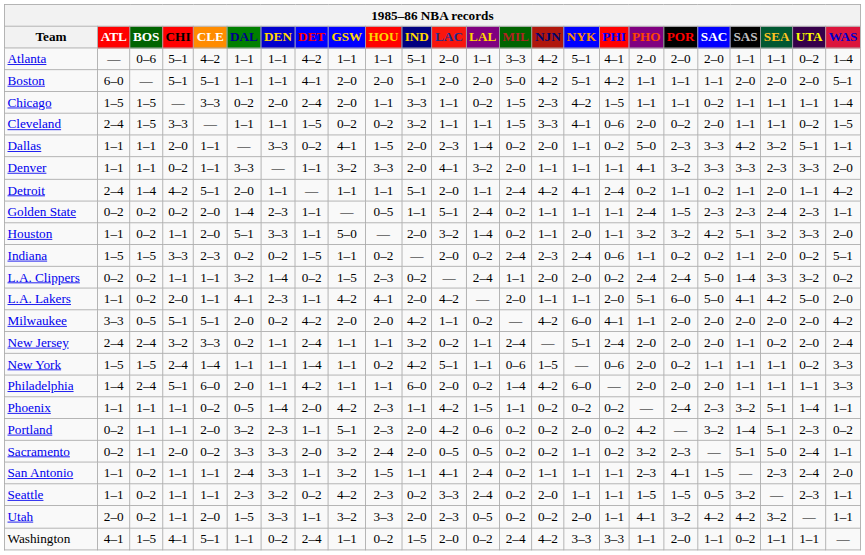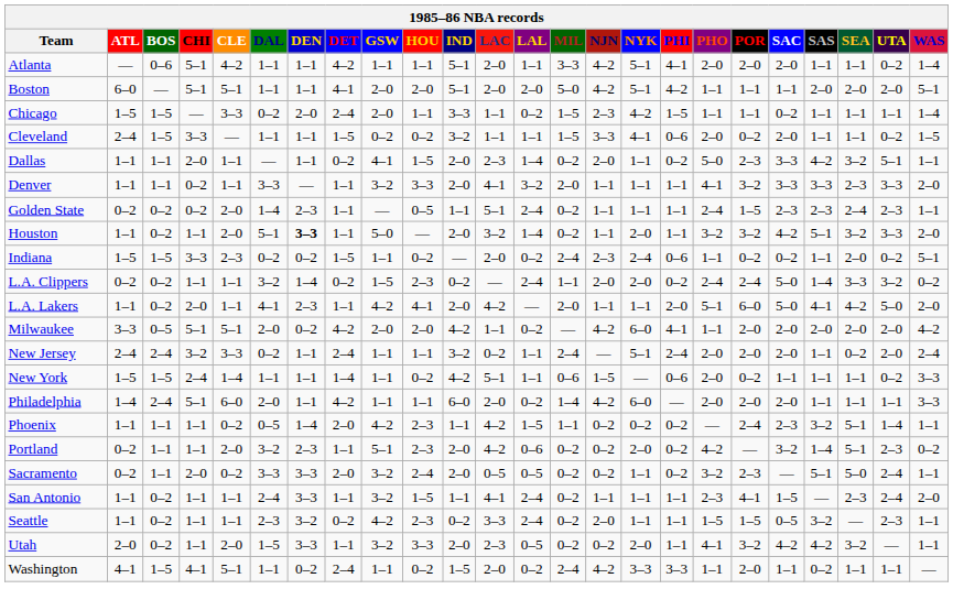 <table class="wikitable" style="font-size:95%; text-align:center;">
 <tr>
 <th colspan=24>1985–86 NBA records</th>
 </tr>
 <tr>
 <th width=100>Team</th>
 <th style="background:#FF0000;color:#FFFFFF;width=35">ATL</th>
 <th style="background:#006400;color:#FFFFFF;width=35">BOS</th>
 <th style="background:#FF0000;color:#000000;width=35">CHI</th>
 <th style="background:#FF8C00;color:#FFFFFF;width=35">CLE</th>
 <th style="background:#008000;color:#00008B;width=35">DAL</th>
 <th style="background:#0000CD;color:#FFD700;width=35">DEN</th>
 <th style="background:#0000FF;color:#FF0000;width=35">DET</th>
 <th style="background:#0000FF;color:#FFD700;width=35">GSW</th>
 <th style="background:#FF0000;color:#FFD700;width=35">HOU</th>
 <th style="background:#000080;color:#FFD700;width=35">IND</th>
 <th style="background:#F9160D;color:#1A2E8B;width=35">LAC</th>
 <th style="background:#800080;color:#FFD700;width=35">LAL</th>
 <th style="background:#006400;color:#B22222;width=35">MIL</th>
 <th style="background:#B0170C;color:#00056D;width=35">NJN</th>
 <th style="background:#0000FF;color:#FF8C00;width=35">NYK</th>
 <th style="background:#FF0000;color:#0000FF;width=35">PHI</th>
 <th style="background:#800080;color:#FF4500;width=35">PHO</th>
 <th style="background:#000000;color:#FF0000;width=35">POR</th>
 <th style="background:#0000FF;color:#FFFFFF;width=35">SAC</th>
 <th style="background:#000000;color:#C0C0C0;width=35">SAS</th>
 <th style="background:#005831;color:#FFC322;width=35">SEA</th>
 <th style="background:#36004A;color:#FFFF00;width=35">UTA</th>
 <th style="background:#DC143C;color:#0000CD;width=35">WAS</th>
 </tr>
 <tr>
 <td style="text-align:left;"><a href='#'>Atlanta</a></td>
 <td>—</td>
 <td>0–6</td>
 <td>5–1</td>
 <td>4–2</td>
 <td>1–1</td>
 <td>1–1</td>
 <td>4–2</td>
 <td>1–1</td>
 <td>1–1</td>
 <td>5–1</td>
 <td>2–0</td>
 <td>1–1</td>
 <td>3–3</td>
 <td>4–2</td>
 <td>5–1</td>
 <td>4–1</td>
 <td>2–0</td>
 <td>2–0</td>
 <td>2–0</td>
 <td>1–1</td>
 <td>1–1</td>
 <td>0–2</td>
 <td>1–4</td>
 </tr>
 <tr>
 <td style="text-align:left;"><a href='#'>Boston</a></td>
 <td>6–0</td>
 <td>—</td>
 <td>5–1</td>
 <td>5–1</td>
 <td>1–1</td>
 <td>1–1</td>
 <td>4–1</td>
 <td>2–0</td>
 <td>2–0</td>
 <td>5–1</td>
 <td>2–0</td>
 <td>2–0</td>
 <td>5–0</td>
 <td>4–2</td>
 <td>5–1</td>
 <td>4–2</td>
 <td>1–1</td>
 <td>1–1</td>
 <td>1–1</td>
 <td>2–0</td>
 <td>2–0</td>
 <td>2–0</td>
 <td>5–1</td>
 </tr>
 <tr>
 <td style="text-align:left;"><a href='#'>Chicago</a></td>
 <td>1–5</td>
 <td>1–5</td>
 <td>—</td>
 <td>3–3</td>
 <td>0–2</td>
 <td>2–0</td>
 <td>2–4</td>
 <td>2–0</td>
 <td>1–1</td>
 <td>3–3</td>
 <td>1–1</td>
 <td>0–2</td>
 <td>1–5</td>
 <td>2–3</td>
 <td>4–2</td>
 <td>1–5</td>
 <td>1–1</td>
 <td>1–1</td>
 <td>0–2</td>
 <td>1–1</td>
 <td>1–1</td>
 <td>1–1</td>
 <td>1–4</td>
 </tr>
 <tr>
 <td style="text-align:left;"><a href='#'>Cleveland</a></td>
 <td>2–4</td>
 <td>1–5</td>
 <td>3–3</td>
 <td>—</td>
 <td>1–1</td>
 <td>1–1</td>
 <td>1–5</td>
 <td>0–2</td>
 <td>0–2</td>
 <td>3–2</td>
 <td>1–1</td>
 <td>1–1</td>
 <td>1–5</td>
 <td>3–3</td>
 <td>4–1</td>
 <td>0–6</td>
 <td>2–0</td>
 <td>0–2</td>
 <td>2–0</td>
 <td>1–1</td>
 <td>1–1</td>
 <td>0–2</td>
 <td>1–5</td>
 </tr>
 <tr>
 <td style="text-align:left;"><a href='#'>Dallas</a></td>
 <td>1–1</td>
 <td>1–1</td>
 <td>2–0</td>
 <td>1–1</td>
 <td>—</td>
-<td>3–3</td>
+<td>1–1</td>
 <td>0–2</td>
 <td>4–1</td>
 <td>1–5</td>
 <td>2–0</td>
 <td>2–3</td>
 <td>1–4</td>
 <td>0–2</td>
 <td>2–0</td>
 <td>1–1</td>
 <td>0–2</td>
 <td>5–0</td>
 <td>2–3</td>
 <td>3–3</td>
 <td>4–2</td>
 <td>3–2</td>
 <td>5–1</td>
 <td>1–1</td>
 </tr>
 <tr>
 <td style="text-align:left;"><a href='#'>Denver</a></td>
 <td>1–1</td>
 <td>1–1</td>
 <td>0–2</td>
 <td>1–1</td>
 <td>3–3</td>
 <td>—</td>
 <td>1–1</td>
 <td>3–2</td>
 <td>3–3</td>
 <td>2–0</td>
 <td>4–1</td>
 <td>3–2</td>
 <td>2–0</td>
 <td>1–1</td>
 <td>1–1</td>
 <td>1–1</td>
 <td>4–1</td>
 <td>3–2</td>
 <td>3–3</td>
 <td>3–3</td>
 <td>2–3</td>
 <td>3–3</td>
 <td>2–0</td>
 </tr>
 <tr>
-<td style="text-align:left;"><a href='#'>Detroit</a></td>
-<td>2–4</td>
-<td>1–4</td>
-<td>4–2</td>
-<td>5–1</td>
-<td>2–0</td>
-<td>1–1</td>
-<td>—</td>
-<td>1–1</td>
-<td>1–1</td>
-<td>5–1</td>
-<td>2–0</td>
-<td>1–1</td>
-<td>2–4</td>
-<td>4–2</td>
-<td>4–1</td>
-<td>2–4</td>
-<td>0–2</td>
-<td>1–1</td>
-<td>0–2</td>
-<td>1–1</td>
-<td>2–0</td>
-<td>1–1</td>
-<td>4–2</td>
-</tr>
-<tr>
 <td style="text-align:left;"><a href='#'>Golden State</a></td>
 <td>0–2</td>
 <td>0–2</td>
 <td>0–2</td>
 <td>2–0</td>
 <td>1–4</td>
 <td>2–3</td>
 <td>1–1</td>
 <td>—</td>
 <td>0–5</td>
 <td>1–1</td>
 <td>5–1</td>
 <td>2–4</td>
 <td>0–2</td>
 <td>1–1</td>
 <td>1–1</td>
 <td>1–1</td>
 <td>2–4</td>
 <td>1–5</td>
 <td>2–3</td>
 <td>2–3</td>
 <td>2–4</td>
 <td>2–3</td>
 <td>1–1</td>
 </tr>
 <tr>
 <td style="text-align:left;"><a href='#'>Houston</a></td>
 <td>1–1</td>
 <td>0–2</td>
 <td>1–1</td>
 <td>2–0</td>
 <td>5–1</td>
-<td>3–3</td>
+<td><strong>3–3</strong></td>
 <td>1–1</td>
 <td>5–0</td>
 <td>—</td>
 <td>2–0</td>
 <td>3–2</td>
 <td>1–4</td>
 <td>0–2</td>
 <td>1–1</td>
 <td>2–0</td>
 <td>1–1</td>
 <td>3–2</td>
 <td>3–2</td>
 <td>4–2</td>
 <td>5–1</td>
 <td>3–2</td>
 <td>3–3</td>
 <td>2–0</td>
 </tr>
 <tr>
 <td style="text-align:left;"><a href='#'>Indiana</a></td>
 <td>1–5</td>
 <td>1–5</td>
 <td>3–3</td>
 <td>2–3</td>
 <td>0–2</td>
 <td>0–2</td>
 <td>1–5</td>
 <td>1–1</td>
 <td>0–2</td>
 <td>—</td>
 <td>2–0</td>
 <td>0–2</td>
 <td>2–4</td>
 <td>2–3</td>
 <td>2–4</td>
 <td>0–6</td>
 <td>1–1</td>
 <td>0–2</td>
 <td>0–2</td>
 <td>1–1</td>
 <td>2–0</td>
 <td>0–2</td>
 <td>5–1</td>
 </tr>
 <tr>
 <td style="text-align:left;"><a href='#'>L.A. Clippers</a></td>
 <td>0–2</td>
 <td>0–2</td>
 <td>1–1</td>
 <td>1–1</td>
 <td>3–2</td>
 <td>1–4</td>
 <td>0–2</td>
 <td>1–5</td>
 <td>2–3</td>
 <td>0–2</td>
 <td>—</td>
 <td>2–4</td>
 <td>1–1</td>
 <td>2–0</td>
 <td>2–0</td>
 <td>0–2</td>
 <td>2–4</td>
 <td>2–4</td>
 <td>5–0</td>
 <td>1–4</td>
 <td>3–3</td>
 <td>3–2</td>
 <td>0–2</td>
 </tr>
 <tr>
 <td style="text-align:left;"><a href='#'>L.A. Lakers</a></td>
 <td>1–1</td>
 <td>0–2</td>
 <td>2–0</td>
 <td>1–1</td>
 <td>4–1</td>
 <td>2–3</td>
 <td>1–1</td>
 <td>4–2</td>
 <td>4–1</td>
 <td>2–0</td>
 <td>4–2</td>
 <td>—</td>
 <td>2–0</td>
 <td>1–1</td>
 <td>1–1</td>
 <td>2–0</td>
 <td>5–1</td>
 <td>6–0</td>
 <td>5–0</td>
 <td>4–1</td>
 <td>4–2</td>
 <td>5–0</td>
 <td>2–0</td>
 </tr>
 <tr>
 <td style="text-align:left;"><a href='#'>Milwaukee</a></td>
 <td>3–3</td>
 <td>0–5</td>
 <td>5–1</td>
 <td>5–1</td>
 <td>2–0</td>
 <td>0–2</td>
 <td>4–2</td>
 <td>2–0</td>
 <td>2–0</td>
 <td>4–2</td>
 <td>1–1</td>
 <td>0–2</td>
 <td>—</td>
 <td>4–2</td>
 <td>6–0</td>
 <td>4–1</td>
 <td>1–1</td>
 <td>2–0</td>
 <td>2–0</td>
 <td>2–0</td>
 <td>2–0</td>
 <td>2–0</td>
 <td>4–2</td>
 </tr>
 <tr>
 <td style="text-align:left;"><a href='#'>New Jersey</a></td>
 <td>2–4</td>
 <td>2–4</td>
 <td>3–2</td>
 <td>3–3</td>
 <td>0–2</td>
 <td>1–1</td>
 <td>2–4</td>
 <td>1–1</td>
 <td>1–1</td>
 <td>3–2</td>
 <td>0–2</td>
 <td>1–1</td>
 <td>2–4</td>
 <td>—</td>
 <td>5–1</td>
 <td>2–4</td>
 <td>2–0</td>
 <td>2–0</td>
 <td>2–0</td>
 <td>1–1</td>
 <td>0–2</td>
 <td>2–0</td>
 <td>2–4</td>
 </tr>
 <tr>
 <td style="text-align:left;"><a href='#'>New York</a></td>
 <td>1–5</td>
 <td>1–5</td>
 <td>2–4</td>
 <td>1–4</td>
 <td>1–1</td>
 <td>1–1</td>
 <td>1–4</td>
 <td>1–1</td>
 <td>0–2</td>
 <td>4–2</td>
 <td>5–1</td>
 <td>1–1</td>
 <td>0–6</td>
 <td>1–5</td>
 <td>—</td>
 <td>0–6</td>
 <td>2–0</td>
 <td>0–2</td>
 <td>1–1</td>
 <td>1–1</td>
 <td>1–1</td>
 <td>0–2</td>
 <td>3–3</td>
 </tr>
 <tr>
 <td style="text-align:left;"><a href='#'>Philadelphia</a></td>
 <td>1–4</td>
 <td>2–4</td>
 <td>5–1</td>
 <td>6–0</td>
 <td>2–0</td>
 <td>1–1</td>
 <td>4–2</td>
 <td>1–1</td>
 <td>1–1</td>
 <td>6–0</td>
 <td>2–0</td>
 <td>0–2</td>
 <td>1–4</td>
 <td>4–2</td>
 <td>6–0</td>
 <td>—</td>
 <td>2–0</td>
 <td>2–0</td>
 <td>2–0</td>
 <td>1–1</td>
 <td>1–1</td>
 <td>1–1</td>
 <td>3–3</td>
 </tr>
 <tr>
 <td style="text-align:left;"><a href='#'>Phoenix</a></td>
 <td>1–1</td>
 <td>1–1</td>
 <td>1–1</td>
 <td>0–2</td>
 <td>0–5</td>
 <td>1–4</td>
 <td>2–0</td>
 <td>4–2</td>
 <td>2–3</td>
 <td>1–1</td>
 <td>4–2</td>
 <td>1–5</td>
 <td>1–1</td>
 <td>0–2</td>
 <td>0–2</td>
 <td>0–2</td>
 <td>—</td>
 <td>2–4</td>
 <td>2–3</td>
 <td>3–2</td>
 <td>5–1</td>
 <td>1–4</td>
 <td>1–1</td>
 </tr>
 <tr>
 <td style="text-align:left;"><a href='#'>Portland</a></td>
 <td>0–2</td>
 <td>1–1</td>
 <td>1–1</td>
 <td>2–0</td>
 <td>3–2</td>
 <td>2–3</td>
 <td>1–1</td>
 <td>5–1</td>
 <td>2–3</td>
 <td>2–0</td>
 <td>4–2</td>
 <td>0–6</td>
 <td>0–2</td>
 <td>0–2</td>
 <td>2–0</td>
 <td>0–2</td>
 <td>4–2</td>
 <td>—</td>
 <td>3–2</td>
 <td>1–4</td>
 <td>5–1</td>
 <td>2–3</td>
 <td>0–2</td>
 </tr>
 <tr>
 <td style="text-align:left;"><a href='#'>Sacramento</a></td>
 <td>0–2</td>
 <td>1–1</td>
 <td>2–0</td>
 <td>0–2</td>
 <td>3–3</td>
 <td>3–3</td>
 <td>2–0</td>
 <td>3–2</td>
 <td>2–4</td>
 <td>2–0</td>
 <td>0–5</td>
 <td>0–5</td>
 <td>0–2</td>
 <td>0–2</td>
 <td>1–1</td>
 <td>0–2</td>
 <td>3–2</td>
 <td>2–3</td>
 <td>—</td>
 <td>5–1</td>
 <td>5–0</td>
 <td>2–4</td>
 <td>1–1</td>
 </tr>
 <tr>
 <td style="text-align:left;"><a href='#'>San Antonio</a></td>
 <td>1–1</td>
 <td>0–2</td>
 <td>1–1</td>
 <td>1–1</td>
 <td>2–4</td>
 <td>3–3</td>
 <td>1–1</td>
 <td>3–2</td>
 <td>1–5</td>
 <td>1–1</td>
 <td>4–1</td>
 <td>2–4</td>
 <td>0–2</td>
 <td>1–1</td>
 <td>1–1</td>
 <td>1–1</td>
 <td>2–3</td>
 <td>4–1</td>
 <td>1–5</td>
 <td>—</td>
 <td>2–3</td>
 <td>2–4</td>
 <td>2–0</td>
 </tr>
 <tr>
 <td style="text-align:left;"><a href='#'>Seattle</a></td>
 <td>1–1</td>
 <td>0–2</td>
 <td>1–1</td>
 <td>1–1</td>
 <td>2–3</td>
 <td>3–2</td>
 <td>0–2</td>
 <td>4–2</td>
 <td>2–3</td>
 <td>0–2</td>
 <td>3–3</td>
 <td>2–4</td>
 <td>0–2</td>
 <td>2–0</td>
 <td>1–1</td>
 <td>1–1</td>
 <td>1–5</td>
 <td>1–5</td>
 <td>0–5</td>
 <td>3–2</td>
 <td>—</td>
 <td>2–3</td>
 <td>1–1</td>
 </tr>
 <tr>
 <td style="text-align:left;"><a href='#'>Utah</a></td>
 <td>2–0</td>
 <td>0–2</td>
 <td>1–1</td>
 <td>2–0</td>
 <td>1–5</td>
 <td>3–3</td>
 <td>1–1</td>
 <td>3–2</td>
 <td>3–3</td>
 <td>2–0</td>
 <td>2–3</td>
 <td>0–5</td>
 <td>0–2</td>
 <td>0–2</td>
 <td>2–0</td>
 <td>1–1</td>
 <td>4–1</td>
 <td>3–2</td>
 <td>4–2</td>
 <td>4–2</td>
 <td>3–2</td>
 <td>—</td>
 <td>1–1</td>
 </tr>
 <tr>
 <td style="text-align:left;">Washington</td>
 <td>4–1</td>
 <td>1–5</td>
 <td>4–1</td>
 <td>5–1</td>
 <td>1–1</td>
 <td>0–2</td>
 <td>2–4</td>
 <td>1–1</td>
 <td>0–2</td>
 <td>1–5</td>
 <td>2–0</td>
 <td>0–2</td>
 <td>2–4</td>
 <td>4–2</td>
 <td>3–3</td>
 <td>3–3</td>
 <td>1–1</td>
 <td>2–0</td>
 <td>1–1</td>
 <td>0–2</td>
 <td>1–1</td>
 <td>1–1</td>
 <td>—</td>
 </tr>
 </table>
